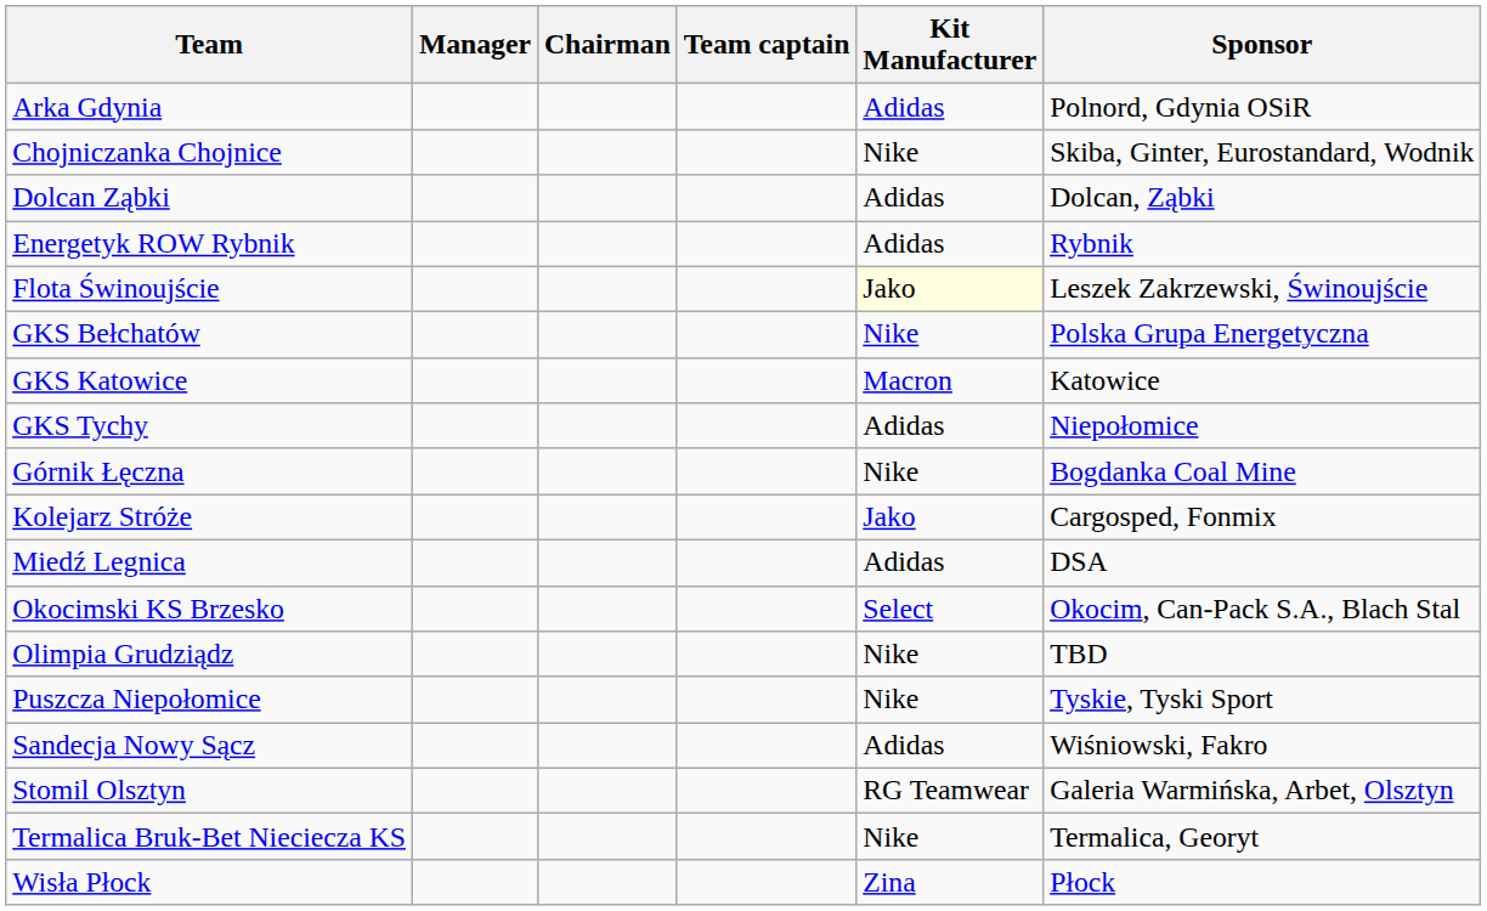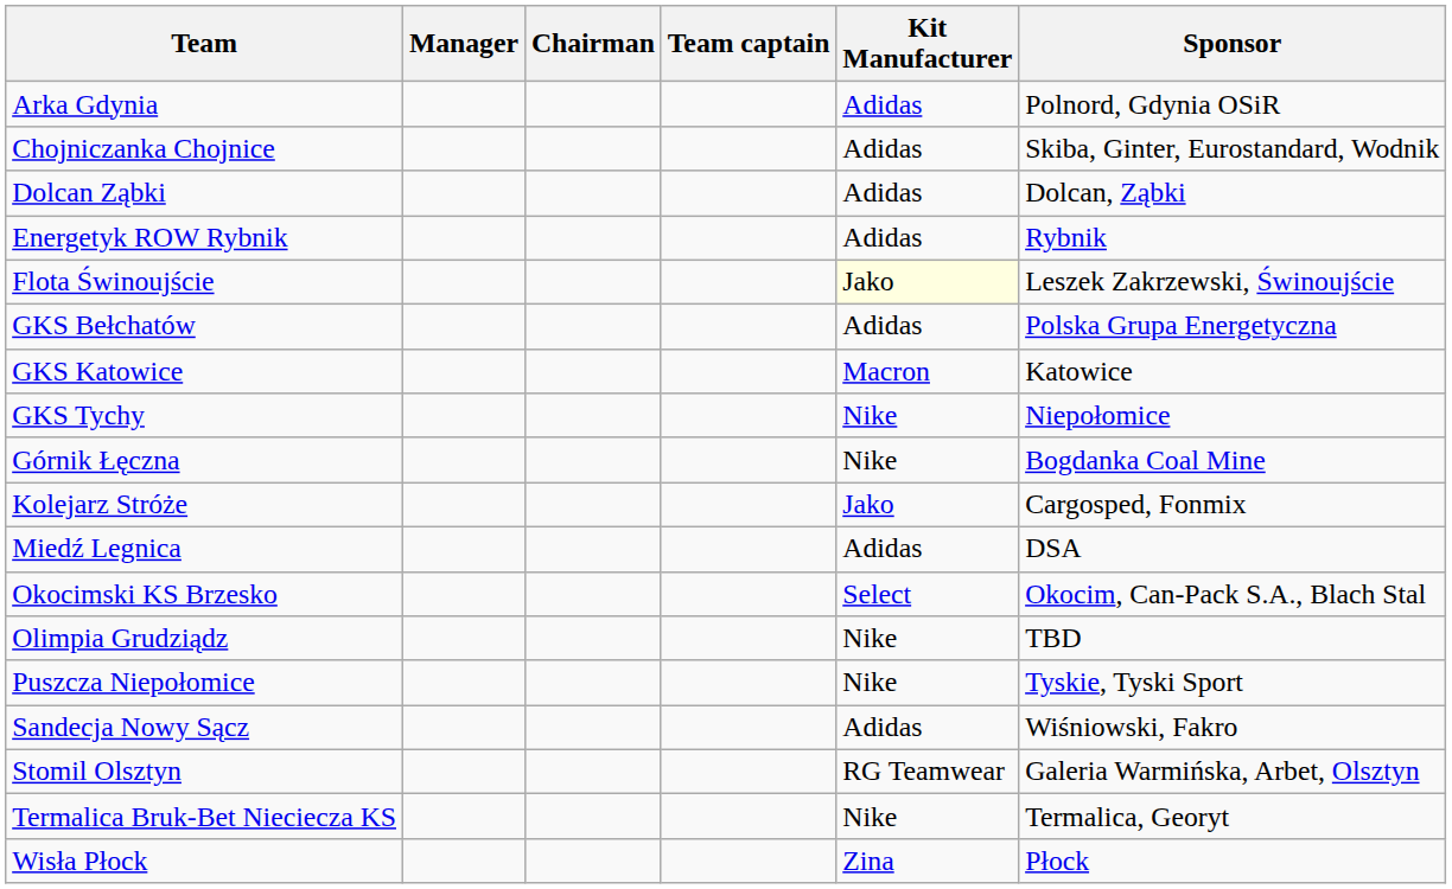 <table class="wikitable sortable" style="text-align: left;">
 <tr>
 <th>Team</th>
 <th>Manager</th>
 <th>Chairman</th>
 <th>Team captain</th>
 <th width=40>Kit Manufacturer</th>
 <th>Sponsor</th>
 </tr>
 <tr>
 <td><a href='#'>Arka Gdynia</a></td>
 <td> </td>
 <td> </td>
 <td> </td>
 <td><a href='#'>Adidas</a></td>
 <td>Polnord, Gdynia OSiR</td>
 </tr>
 <tr>
 <td><a href='#'>Chojniczanka Chojnice</a></td>
 <td> </td>
 <td> </td>
 <td> </td>
-<td>Nike</td>
+<td>Adidas</td>
 <td>Skiba, Ginter, Eurostandard, Wodnik</td>
 </tr>
 <tr>
 <td><a href='#'>Dolcan Ząbki</a></td>
 <td> </td>
 <td> </td>
 <td> </td>
 <td>Adidas</td>
 <td>Dolcan, <a href='#'>Ząbki</a></td>
 </tr>
 <tr>
 <td><a href='#'>Energetyk ROW Rybnik</a></td>
 <td> </td>
 <td> </td>
 <td> </td>
 <td>Adidas</td>
 <td><a href='#'>Rybnik</a></td>
 </tr>
 <tr>
 <td><a href='#'>Flota Świnoujście</a></td>
 <td> </td>
 <td> </td>
 <td> </td>
 <td style="background: lightyellow;">Jako</td>
 <td>Leszek Zakrzewski, <a href='#'>Świnoujście</a></td>
 </tr>
 <tr>
 <td><a href='#'>GKS Bełchatów</a></td>
 <td> </td>
 <td> </td>
 <td> </td>
-<td><a href='#'>Nike</a></td>
+<td>Adidas</td>
 <td><a href='#'>Polska Grupa Energetyczna</a></td>
 </tr>
 <tr>
 <td><a href='#'>GKS Katowice</a></td>
 <td> </td>
 <td> </td>
 <td> </td>
 <td><a href='#'>Macron</a></td>
 <td>Katowice</td>
 </tr>
 <tr>
 <td><a href='#'>GKS Tychy</a></td>
 <td> </td>
 <td> </td>
 <td> </td>
-<td>Adidas</td>
+<td><a href='#'>Nike</a></td>
 <td><a href='#'>Niepołomice</a></td>
 </tr>
 <tr>
 <td><a href='#'>Górnik Łęczna</a></td>
 <td> </td>
 <td> </td>
 <td> </td>
 <td>Nike</td>
 <td><a href='#'>Bogdanka Coal Mine</a></td>
 </tr>
 <tr>
 <td><a href='#'>Kolejarz Stróże</a></td>
 <td> </td>
 <td> </td>
 <td> </td>
 <td><a href='#'>Jako</a></td>
 <td>Cargosped, Fonmix</td>
 </tr>
 <tr>
 <td><a href='#'>Miedź Legnica</a></td>
 <td> </td>
 <td> </td>
 <td> </td>
 <td>Adidas</td>
 <td>DSA</td>
 </tr>
 <tr>
 <td><a href='#'>Okocimski KS Brzesko</a></td>
 <td> <br> </td>
 <td> </td>
 <td> </td>
 <td><a href='#'>Select</a></td>
 <td><a href='#'>Okocim</a>, Can-Pack S.A., Blach Stal</td>
 </tr>
 <tr>
 <td><a href='#'>Olimpia Grudziądz</a></td>
 <td> </td>
 <td> </td>
 <td> </td>
 <td>Nike</td>
 <td>TBD</td>
 </tr>
 <tr>
 <td><a href='#'>Puszcza Niepołomice</a></td>
 <td> </td>
 <td> </td>
 <td> </td>
 <td>Nike</td>
 <td><a href='#'>Tyskie</a>, Tyski Sport</td>
 </tr>
 <tr>
 <td><a href='#'>Sandecja Nowy Sącz</a></td>
 <td> </td>
 <td> </td>
 <td> </td>
 <td>Adidas</td>
 <td>Wiśniowski, Fakro</td>
 </tr>
 <tr>
 <td><a href='#'>Stomil Olsztyn</a></td>
 <td> </td>
 <td> </td>
 <td> </td>
 <td>RG Teamwear</td>
 <td>Galeria Warmińska, Arbet, <a href='#'>Olsztyn</a></td>
 </tr>
 <tr>
 <td><a href='#'>Termalica Bruk-Bet Nieciecza KS</a></td>
 <td> </td>
 <td> </td>
 <td> </td>
 <td>Nike</td>
 <td>Termalica, Georyt</td>
 </tr>
 <tr>
 <td><a href='#'>Wisła Płock</a></td>
 <td> </td>
 <td> </td>
 <td> </td>
 <td><a href='#'>Zina</a></td>
 <td><a href='#'>Płock</a></td>
 </tr>
 </table>
